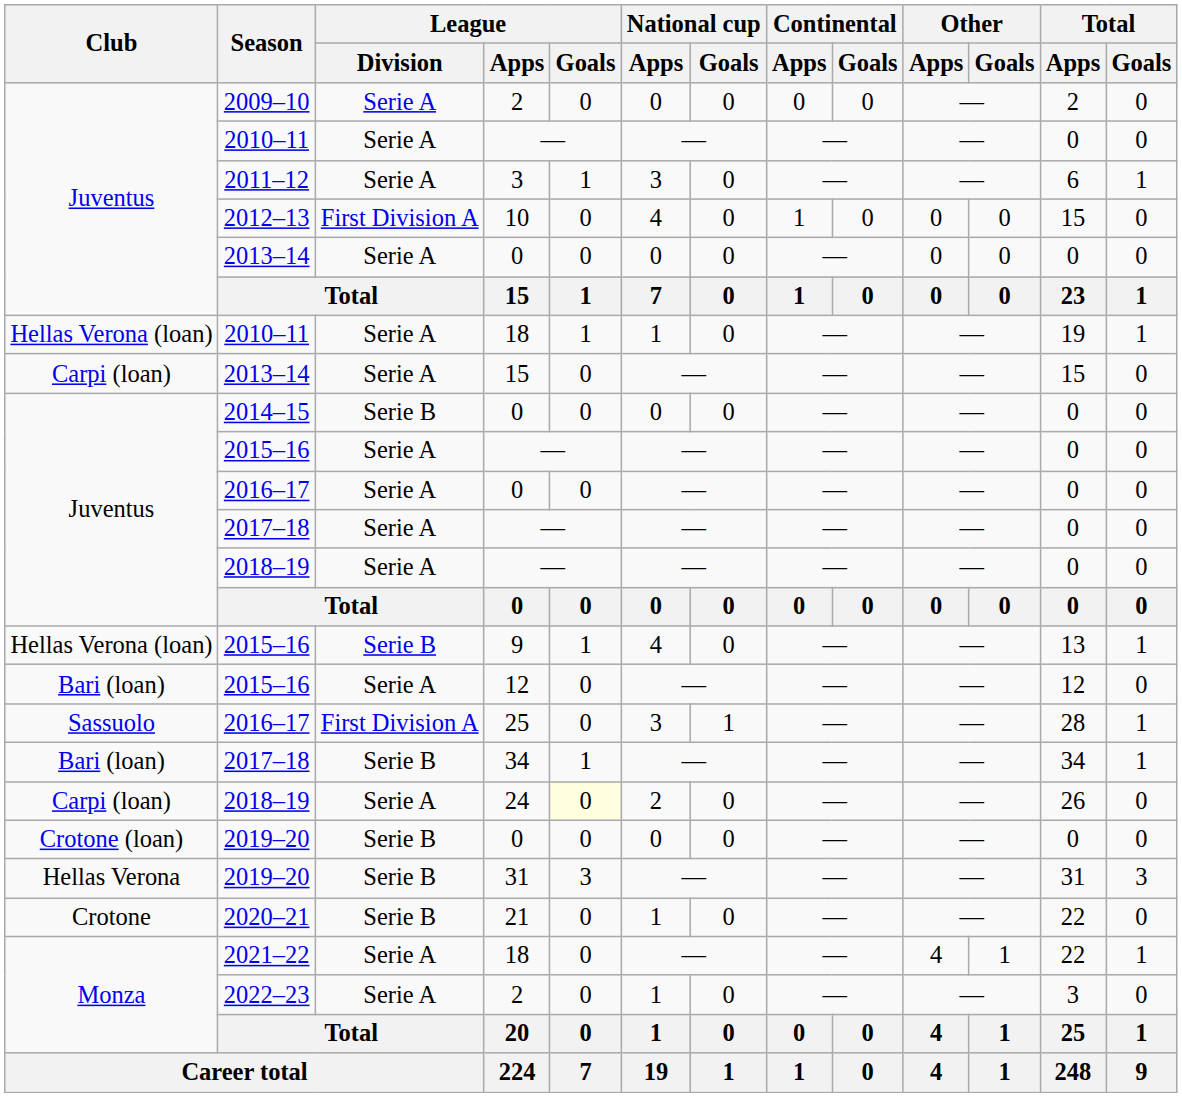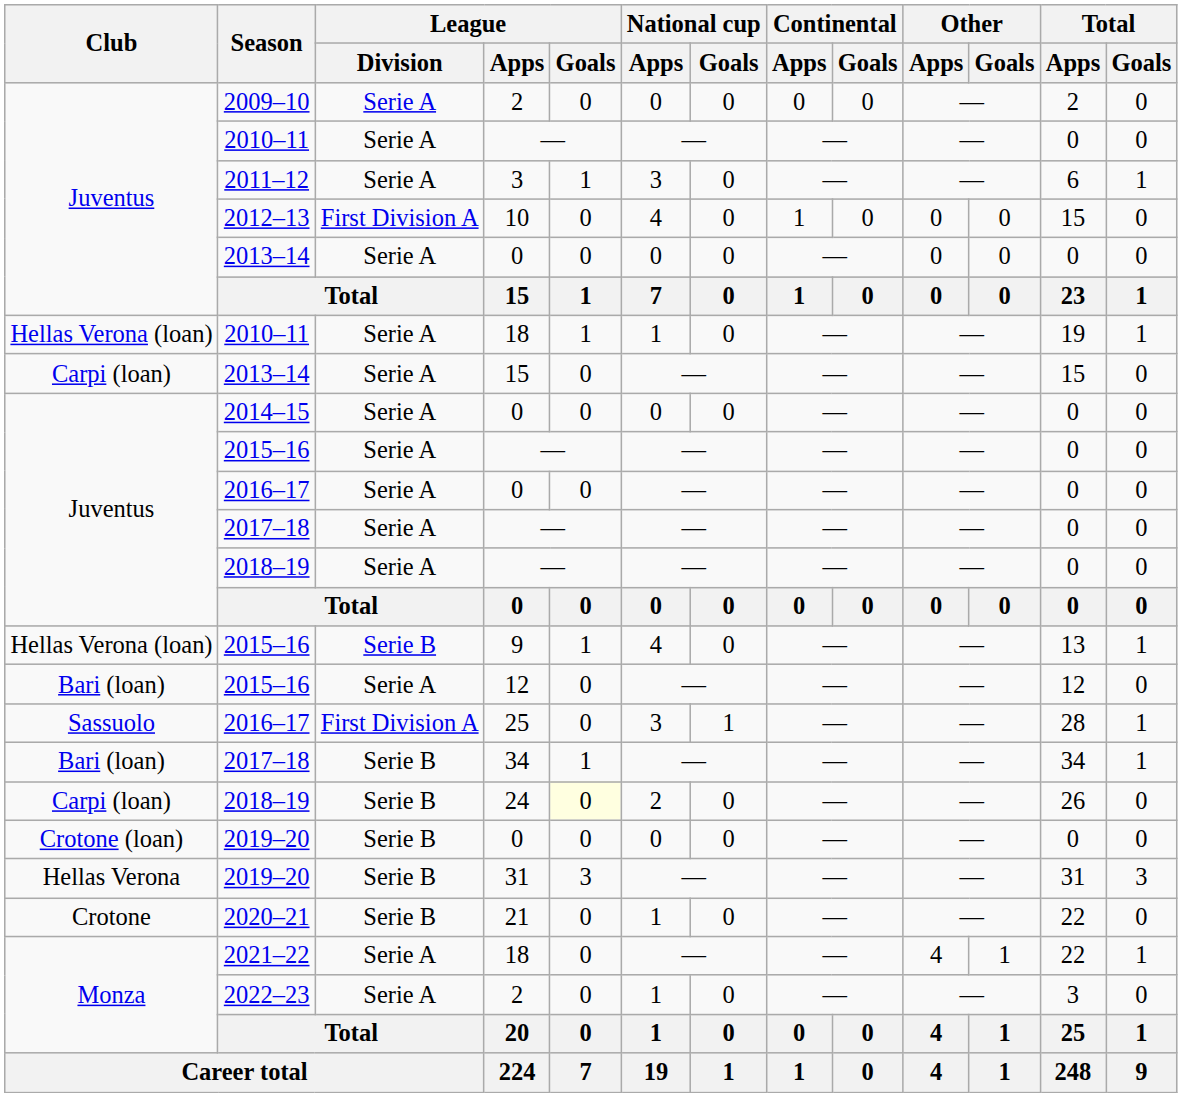 <table class="wikitable" style="text-align:center">
 <tr>
 <th rowspan="2">Club</th>
 <th rowspan="2">Season</th>
 <th colspan="3">League</th>
 <th colspan="2">National cup</th>
 <th colspan="2">Continental</th>
 <th colspan="2">Other</th>
 <th colspan="2">Total</th>
 </tr>
 <tr>
 <th>Division</th>
 <th>Apps</th>
 <th>Goals</th>
 <th>Apps</th>
 <th>Goals</th>
 <th>Apps</th>
 <th>Goals</th>
 <th>Apps</th>
 <th>Goals</th>
 <th>Apps</th>
 <th>Goals</th>
 </tr>
 <tr>
 <td rowspan="6"><a href='#'>Juventus</a></td>
 <td><a href='#'>2009–10</a></td>
 <td><a href='#'>Serie A</a></td>
 <td>2</td>
 <td>0</td>
 <td>0</td>
 <td>0</td>
 <td>0</td>
 <td>0</td>
 <td colspan="2">—</td>
 <td>2</td>
 <td>0</td>
 </tr>
 <tr>
 <td><a href='#'>2010–11</a></td>
 <td>Serie A</td>
 <td colspan="2">—</td>
 <td colspan="2">—</td>
 <td colspan="2">—</td>
 <td colspan="2">—</td>
 <td>0</td>
 <td>0</td>
 </tr>
 <tr>
 <td><a href='#'>2011–12</a></td>
 <td>Serie A</td>
 <td>3</td>
 <td>1</td>
 <td>3</td>
 <td>0</td>
 <td colspan="2">—</td>
 <td colspan="2">—</td>
 <td>6</td>
 <td>1</td>
 </tr>
 <tr>
 <td><a href='#'>2012–13</a></td>
 <td><a href='#'>First Division A</a></td>
 <td>10</td>
 <td>0</td>
 <td>4</td>
 <td>0</td>
 <td>1</td>
 <td>0</td>
 <td>0</td>
 <td>0</td>
 <td>15</td>
 <td>0</td>
 </tr>
 <tr>
 <td><a href='#'>2013–14</a></td>
 <td>Serie A</td>
 <td>0</td>
 <td>0</td>
 <td>0</td>
 <td>0</td>
 <td colspan="2">—</td>
 <td>0</td>
 <td>0</td>
 <td>0</td>
 <td>0</td>
 </tr>
 <tr>
 <th colspan="2">Total</th>
 <th>15</th>
 <th>1</th>
 <th>7</th>
 <th>0</th>
 <th>1</th>
 <th>0</th>
 <th>0</th>
 <th>0</th>
 <th>23</th>
 <th>1</th>
 </tr>
 <tr>
 <td><a href='#'>Hellas Verona</a> (loan)</td>
 <td><a href='#'>2010–11</a></td>
 <td>Serie A</td>
 <td>18</td>
 <td>1</td>
 <td>1</td>
 <td>0</td>
 <td colspan="2">—</td>
 <td colspan="2">—</td>
 <td>19</td>
 <td>1</td>
 </tr>
 <tr>
 <td><a href='#'>Carpi</a> (loan)</td>
 <td><a href='#'>2013–14</a></td>
 <td>Serie A</td>
 <td>15</td>
 <td>0</td>
 <td colspan="2">—</td>
 <td colspan="2">—</td>
 <td colspan="2">—</td>
 <td>15</td>
 <td>0</td>
 </tr>
 <tr>
 <td rowspan="6">Juventus</td>
 <td><a href='#'>2014–15</a></td>
-<td>Serie B</td>
+<td>Serie A</td>
 <td>0</td>
 <td>0</td>
 <td>0</td>
 <td>0</td>
 <td colspan="2">—</td>
 <td colspan="2">—</td>
 <td>0</td>
 <td>0</td>
 </tr>
 <tr>
 <td><a href='#'>2015–16</a></td>
 <td>Serie A</td>
 <td colspan="2">—</td>
 <td colspan="2">—</td>
 <td colspan="2">—</td>
 <td colspan="2">—</td>
 <td>0</td>
 <td>0</td>
 </tr>
 <tr>
 <td><a href='#'>2016–17</a></td>
 <td>Serie A</td>
 <td>0</td>
 <td>0</td>
 <td colspan="2">—</td>
 <td colspan="2">—</td>
 <td colspan="2">—</td>
 <td>0</td>
 <td>0</td>
 </tr>
 <tr>
 <td><a href='#'>2017–18</a></td>
 <td>Serie A</td>
 <td colspan="2">—</td>
 <td colspan="2">—</td>
 <td colspan="2">—</td>
 <td colspan="2">—</td>
 <td>0</td>
 <td>0</td>
 </tr>
 <tr>
 <td><a href='#'>2018–19</a></td>
 <td>Serie A</td>
 <td colspan="2">—</td>
 <td colspan="2">—</td>
 <td colspan="2">—</td>
 <td colspan="2">—</td>
 <td>0</td>
 <td>0</td>
 </tr>
 <tr>
 <th colspan="2">Total</th>
 <th>0</th>
 <th>0</th>
 <th>0</th>
 <th>0</th>
 <th>0</th>
 <th>0</th>
 <th>0</th>
 <th>0</th>
 <th>0</th>
 <th>0</th>
 </tr>
 <tr>
 <td>Hellas Verona (loan)</td>
 <td><a href='#'>2015–16</a></td>
 <td><a href='#'>Serie B</a></td>
 <td>9</td>
 <td>1</td>
 <td>4</td>
 <td>0</td>
 <td colspan="2">—</td>
 <td colspan="2">—</td>
 <td>13</td>
 <td>1</td>
 </tr>
 <tr>
 <td><a href='#'>Bari</a> (loan)</td>
 <td><a href='#'>2015–16</a></td>
 <td>Serie A</td>
 <td>12</td>
 <td>0</td>
 <td colspan="2">—</td>
 <td colspan="2">—</td>
 <td colspan="2">—</td>
 <td>12</td>
 <td>0</td>
 </tr>
 <tr>
 <td><a href='#'>Sassuolo</a></td>
 <td><a href='#'>2016–17</a></td>
 <td><a href='#'>First Division A</a></td>
 <td>25</td>
 <td>0</td>
 <td>3</td>
 <td>1</td>
 <td colspan="2">—</td>
 <td colspan="2">—</td>
 <td>28</td>
 <td>1</td>
 </tr>
 <tr>
 <td><a href='#'>Bari</a> (loan)</td>
 <td><a href='#'>2017–18</a></td>
 <td>Serie B</td>
 <td>34</td>
 <td>1</td>
 <td colspan="2">—</td>
 <td colspan="2">—</td>
 <td colspan="2">—</td>
 <td>34</td>
 <td>1</td>
 </tr>
 <tr>
 <td><a href='#'>Carpi</a> (loan)</td>
 <td><a href='#'>2018–19</a></td>
-<td>Serie A</td>
+<td>Serie B</td>
 <td>24</td>
 <td style="background: lightyellow;">0</td>
 <td>2</td>
 <td>0</td>
 <td colspan="2">—</td>
 <td colspan="2">—</td>
 <td>26</td>
 <td>0</td>
 </tr>
 <tr>
 <td><a href='#'>Crotone</a> (loan)</td>
 <td><a href='#'>2019–20</a></td>
 <td>Serie B</td>
 <td>0</td>
 <td>0</td>
 <td>0</td>
 <td>0</td>
 <td colspan="2">—</td>
 <td colspan="2">—</td>
 <td>0</td>
 <td>0</td>
 </tr>
 <tr>
 <td>Hellas Verona</td>
 <td><a href='#'>2019–20</a></td>
 <td>Serie B</td>
 <td>31</td>
 <td>3</td>
 <td colspan="2">—</td>
 <td colspan="2">—</td>
 <td colspan="2">—</td>
 <td>31</td>
 <td>3</td>
 </tr>
 <tr>
 <td>Crotone</td>
 <td><a href='#'>2020–21</a></td>
 <td>Serie B</td>
 <td>21</td>
 <td>0</td>
 <td>1</td>
 <td>0</td>
 <td colspan="2">—</td>
 <td colspan="2">—</td>
 <td>22</td>
 <td>0</td>
 </tr>
 <tr>
 <td rowspan="3"><a href='#'>Monza</a></td>
 <td><a href='#'>2021–22</a></td>
 <td>Serie A</td>
 <td>18</td>
 <td>0</td>
 <td colspan="2">—</td>
 <td colspan="2">—</td>
 <td>4</td>
 <td>1</td>
 <td>22</td>
 <td>1</td>
 </tr>
 <tr>
 <td><a href='#'>2022–23</a></td>
 <td>Serie A</td>
 <td>2</td>
 <td>0</td>
 <td>1</td>
 <td>0</td>
 <td colspan="2">—</td>
 <td colspan="2">—</td>
 <td>3</td>
 <td>0</td>
 </tr>
 <tr>
 <th colspan="2">Total</th>
 <th>20</th>
 <th>0</th>
 <th>1</th>
 <th>0</th>
 <th>0</th>
 <th>0</th>
 <th>4</th>
 <th>1</th>
 <th>25</th>
 <th>1</th>
 </tr>
 <tr>
 <th colspan="3">Career total</th>
 <th>224</th>
 <th>7</th>
 <th>19</th>
 <th>1</th>
 <th>1</th>
 <th>0</th>
 <th>4</th>
 <th>1</th>
 <th>248</th>
 <th>9</th>
 </tr>
 </table>
